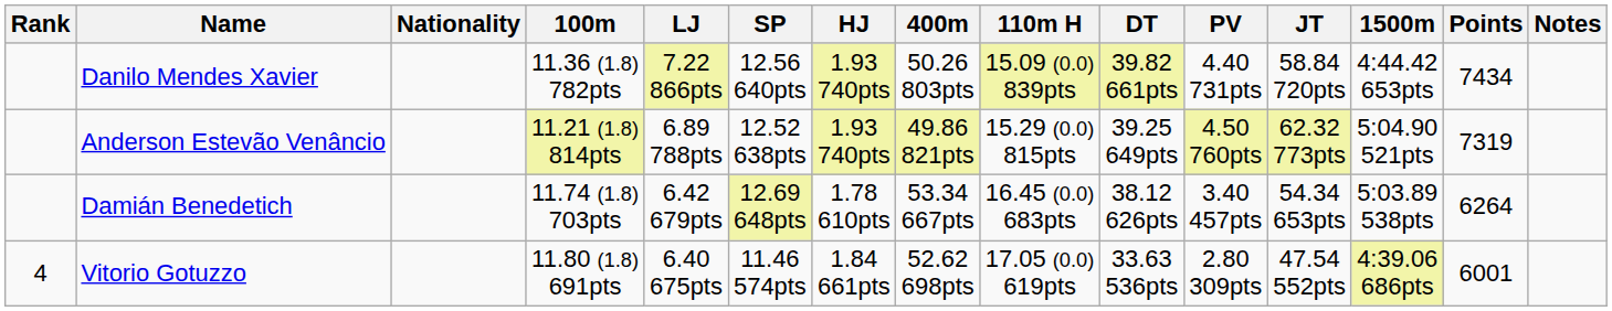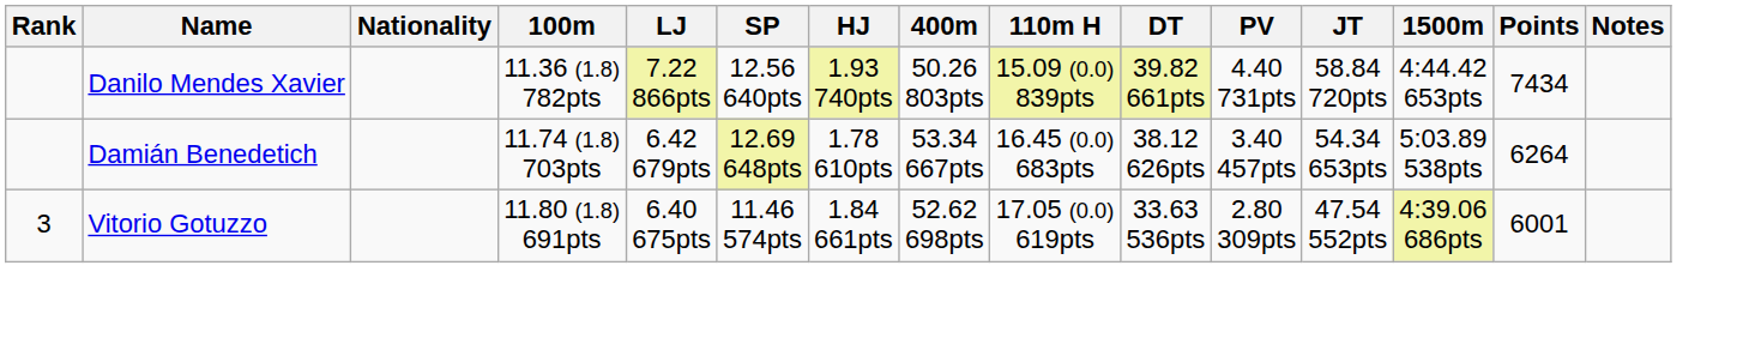 <table class="wikitable sortable" style="text-align:center">
 <tr>
 <th>Rank</th>
 <th>Name</th>
 <th>Nationality</th>
 <th>100m</th>
 <th>LJ</th>
 <th>SP</th>
 <th>HJ</th>
 <th>400m</th>
 <th>110m H</th>
 <th>DT</th>
 <th>PV</th>
 <th>JT</th>
 <th>1500m</th>
 <th>Points</th>
 <th>Notes</th>
 </tr>
 <tr>
 <td align=center></td>
 <td align=left><a href='#'>Danilo Mendes Xavier</a></td>
 <td align=left></td>
 <td>11.36 <small>(1.8)</small><br> 782pts</td>
 <td bgcolor=#F2F5A9>7.22<br> 866pts</td>
 <td>12.56<br> 640pts</td>
 <td bgcolor=#F2F5A9>1.93<br> 740pts</td>
 <td>50.26<br> 803pts</td>
 <td bgcolor=#F2F5A9>15.09 <small>(0.0)</small><br> 839pts</td>
 <td bgcolor=#F2F5A9>39.82<br> 661pts</td>
 <td>4.40<br> 731pts</td>
 <td>58.84<br> 720pts</td>
 <td>4:44.42<br> 653pts</td>
 <td>7434</td>
 <td></td>
 </tr>
 <tr>
 <td align=center></td>
-<td align=left><a href='#'>Anderson Estevão Venâncio</a></td>
-<td align=left></td>
-<td bgcolor=#F2F5A9>11.21 <small>(1.8)</small><br> 814pts</td>
-<td>6.89<br> 788pts</td>
-<td>12.52<br> 638pts</td>
-<td bgcolor=#F2F5A9>1.93<br> 740pts</td>
-<td bgcolor=#F2F5A9>49.86<br> 821pts</td>
-<td>15.29 <small>(0.0)</small><br> 815pts</td>
-<td>39.25<br> 649pts</td>
-<td bgcolor=#F2F5A9>4.50<br> 760pts</td>
-<td bgcolor=#F2F5A9>62.32<br> 773pts</td>
-<td>5:04.90<br> 521pts</td>
-<td>7319</td>
-<td></td>
-</tr>
-<tr>
-<td align=center></td>
 <td align=left><a href='#'>Damián Benedetich</a></td>
 <td align=left></td>
 <td>11.74 <small>(1.8)</small><br> 703pts</td>
 <td>6.42<br> 679pts</td>
 <td bgcolor=#F2F5A9>12.69<br> 648pts</td>
 <td>1.78<br> 610pts</td>
 <td>53.34<br> 667pts</td>
 <td>16.45 <small>(0.0)</small><br> 683pts</td>
 <td>38.12<br> 626pts</td>
 <td>3.40<br> 457pts</td>
 <td>54.34<br> 653pts</td>
 <td>5:03.89<br> 538pts</td>
 <td>6264</td>
 <td></td>
 </tr>
 <tr>
-<td align=center>4</td>
+<td align=center>3</td>
 <td align=left><a href='#'>Vitorio Gotuzzo</a></td>
 <td align=left></td>
 <td>11.80 <small>(1.8)</small><br> 691pts</td>
 <td>6.40<br> 675pts</td>
 <td>11.46<br> 574pts</td>
 <td>1.84<br> 661pts</td>
 <td>52.62<br> 698pts</td>
 <td>17.05 <small>(0.0)</small><br> 619pts</td>
 <td>33.63<br> 536pts</td>
 <td>2.80<br> 309pts</td>
 <td>47.54<br> 552pts</td>
 <td bgcolor=#F2F5A9>4:39.06<br> 686pts</td>
 <td>6001</td>
 <td></td>
 </tr>
 </table>
